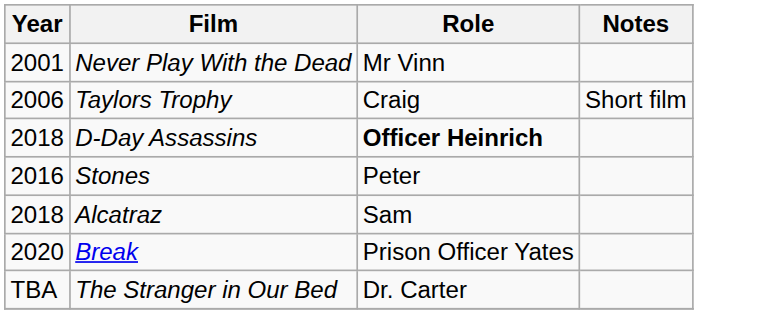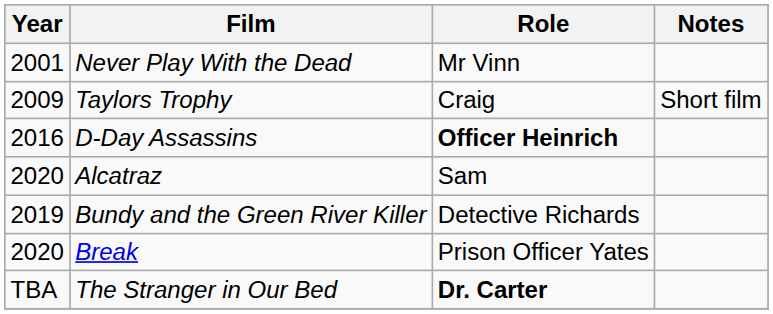 <table class="wikitable" style="font-size: 90%;">
 <tr>
 <th>Year</th>
 <th>Film</th>
 <th>Role</th>
 <th>Notes</th>
 </tr>
 <tr>
 <td rowspan="1">2001</td>
 <td><em>Never Play With the Dead</em></td>
 <td>Mr Vinn</td>
 <td></td>
 </tr>
 <tr>
-<td rowspan="1">2006</td>
+<td rowspan="1">2009</td>
 <td><em>Taylors Trophy</em></td>
 <td>Craig</td>
 <td>Short film</td>
 </tr>
 <tr>
-<td rowspan="1">2018</td>
+<td rowspan="1">2016</td>
 <td><em>D-Day Assassins</em></td>
 <td><strong>Officer Heinrich</strong></td>
 <td></td>
 </tr>
 <tr>
-<td rowspan="1">2016</td>
-<td><em>Stones</em></td>
-<td>Peter</td>
+<td rowspan="1">2020</td>
+<td><em>Alcatraz</em></td>
+<td>Sam</td>
 <td></td>
 </tr>
 <tr>
-<td rowspan="1">2018</td>
-<td><em>Alcatraz</em></td>
-<td>Sam</td>
+<td rowspan="1">2019</td>
+<td><em>Bundy and the Green River Killer</em></td>
+<td>Detective Richards</td>
 <td></td>
 </tr>
 <tr>
 <td rowspan="1">2020</td>
 <td><em><a href='#'>Break</a></em></td>
 <td>Prison Officer Yates</td>
 <td></td>
 </tr>
 <tr>
 <td rowspan="1">TBA</td>
 <td><em>The Stranger in Our Bed</em></td>
-<td>Dr. Carter</td>
+<td><strong>Dr. Carter</strong></td>
 <td></td>
 </tr>
 <tr>
 </tr>
 </table>
